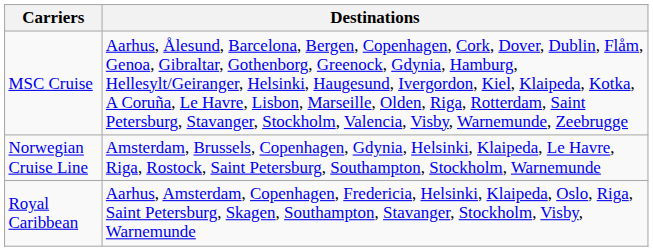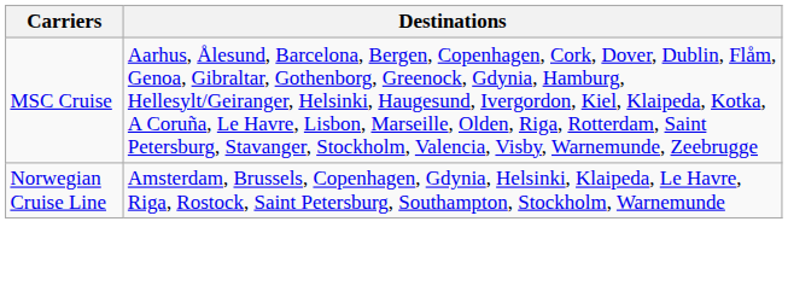 <table class="wikitable">
 <tr>
 <th>Carriers</th>
 <th>Destinations</th>
 </tr>
 <tr>
 <td><a href='#'>MSC Cruise</a></td>
 <td><a href='#'>Aarhus</a>, <a href='#'>Ålesund</a>, <a href='#'>Barcelona</a>, <a href='#'>Bergen</a>, <a href='#'>Copenhagen</a>, <a href='#'>Cork</a>, <a href='#'>Dover</a>, <a href='#'>Dublin</a>, <a href='#'>Flåm</a>, <a href='#'>Genoa</a>, <a href='#'>Gibraltar</a>, <a href='#'>Gothenborg</a>, <a href='#'>Greenock</a>, <a href='#'>Gdynia</a>, <a href='#'>Hamburg</a>, <a href='#'>Hellesylt/Geiranger</a>, <a href='#'>Helsinki</a>, <a href='#'>Haugesund</a>, <a href='#'>Ivergordon</a>, <a href='#'>Kiel</a>, <a href='#'>Klaipeda</a>, <a href='#'>Kotka</a>, <a href='#'>A Coruña</a>, <a href='#'>Le Havre</a>, <a href='#'>Lisbon</a>, <a href='#'>Marseille</a>, <a href='#'>Olden</a>, <a href='#'>Riga</a>, <a href='#'>Rotterdam</a>, <a href='#'>Saint Petersburg</a>, <a href='#'>Stavanger</a>, <a href='#'>Stockholm</a>, <a href='#'>Valencia</a>, <a href='#'>Visby</a>, <a href='#'>Warnemunde</a>, <a href='#'>Zeebrugge</a></td>
 </tr>
 <tr>
 <td><a href='#'>Norwegian Cruise Line</a></td>
 <td><a href='#'>Amsterdam</a>, <a href='#'>Brussels</a>, <a href='#'>Copenhagen</a>, <a href='#'>Gdynia</a>, <a href='#'>Helsinki</a>, <a href='#'>Klaipeda</a>, <a href='#'>Le Havre</a>, <a href='#'>Riga</a>, <a href='#'>Rostock</a>, <a href='#'>Saint Petersburg</a>, <a href='#'>Southampton</a>, <a href='#'>Stockholm</a>, <a href='#'>Warnemunde</a></td>
 </tr>
-<tr>
-<td><a href='#'>Royal Caribbean</a></td>
-<td><a href='#'>Aarhus</a>, <a href='#'>Amsterdam</a>, <a href='#'>Copenhagen</a>, <a href='#'>Fredericia</a>, <a href='#'>Helsinki</a>, <a href='#'>Klaipeda</a>, <a href='#'>Oslo</a>, <a href='#'>Riga</a>, <a href='#'>Saint Petersburg</a>, <a href='#'>Skagen</a>, <a href='#'>Southampton</a>, <a href='#'>Stavanger</a>, <a href='#'>Stockholm</a>, <a href='#'>Visby</a>, <a href='#'>Warnemunde</a></td>
-</tr>
 </table>
